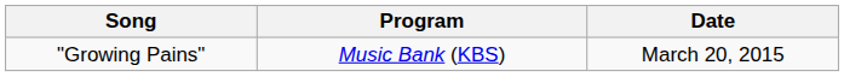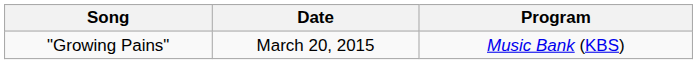 <table class="wikitable" style="text-align:center; width:650px;">
 <tr>
 <th style="width:150px;">Song</th>
+<th style="width:150px;">Date</th>
 <th style="width:200px;">Program</th>
-<th style="width:150px;">Date</th>
 </tr>
 <tr>
 <td>"Growing Pains"</td>
+<td>March 20, 2015</td>
 <td><em><a href='#'>Music Bank</a></em> (<a href='#'>KBS</a>)</td>
-<td>March 20, 2015</td>
 </tr>
 </table>
